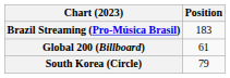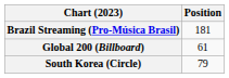 <table class="wikitable sortable plainrowheaders" style="text-align:center">
 <tr>
 <th scope="col">Chart (2023)</th>
 <th scope="col">Position</th>
 </tr>
 <tr>
 <th scope="row">Brazil Streaming (<a href='#'>Pro-Música Brasil</a>)</th>
-<td>183</td>
+<td>181</td>
 </tr>
 <tr>
 <th scope="row">Global 200 (<em>Billboard</em>)</th>
 <td>61</td>
 </tr>
 <tr>
 <th scope="row">South Korea (Circle)</th>
 <td>79</td>
 </tr>
 </table>
